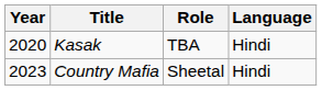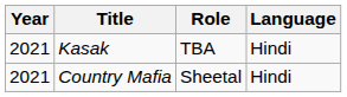 <table class="wikitable">
 <tr>
 <th>Year</th>
 <th>Title</th>
 <th>Role</th>
 <th>Language</th>
 </tr>
 <tr>
-<td>2020</td>
+<td>2021</td>
 <td><em>Kasak</em></td>
 <td>TBA</td>
 <td>Hindi</td>
 </tr>
 <tr>
-<td>2023</td>
+<td>2021</td>
 <td><em>Country Mafia</em></td>
 <td>Sheetal</td>
 <td>Hindi</td>
 </tr>
 </table>
